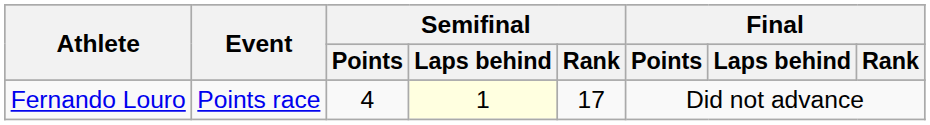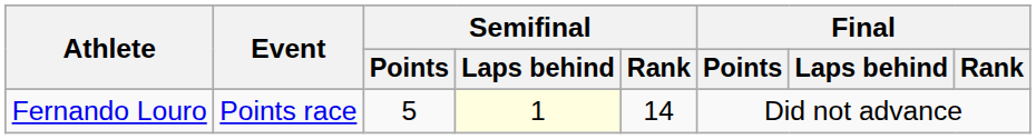 <table class="wikitable" style="font-size:90%">
 <tr>
 <th rowspan="2">Athlete</th>
 <th rowspan="2">Event</th>
 <th colspan=3>Semifinal</th>
 <th colspan=3>Final</th>
 </tr>
 <tr style="font-size:95%">
 <th>Points</th>
 <th>Laps behind</th>
 <th>Rank</th>
 <th>Points</th>
 <th>Laps behind</th>
 <th>Rank</th>
 </tr>
 <tr align=center>
 <td align=left><a href='#'>Fernando Louro</a></td>
 <td align=left><a href='#'>Points race</a></td>
-<td>4</td>
+<td>5</td>
 <td style="background: lightyellow;">1</td>
-<td>17</td>
+<td>14</td>
 <td colspan=3>Did not advance</td>
 </tr>
 </table>
